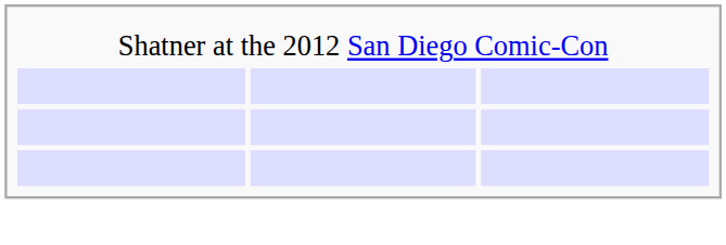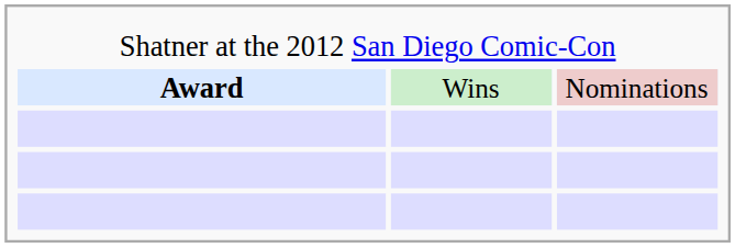 <table class="infobox" style="width: 25em; text-align: left; font-size: 70%; vertical-align: middle;">
 <tr>
 <td colspan="3" style="text-align:center;"></td>
 </tr>
 <tr>
 <td colspan="3" style="text-align:center;">Shatner at the 2012 <a href='#'>San Diego Comic-Con</a></td>
+</tr>
+<tr bgcolor=#D9E8FF style="text-align:center;">
+<th style="vertical-align: middle;">Award</th>
+<td style="background:#cceecc; font-size:8pt; vertical-align: middle;" width="60px">Wins</td>
+<td style="background:#eecccc; font-size:8pt; vertical-align: middle;" width="60px">Nominations</td>
 </tr>
 <tr bgcolor=#ddddff>
 <td align="center"><br></td>
 <td></td>
 <td></td>
 </tr>
 <tr bgcolor=#ddddff>
 <td align="center"><br></td>
 <td></td>
 <td></td>
 </tr>
 <tr bgcolor=#ddddff>
 <td align="center"><br></td>
 <td></td>
 <td></td>
 </tr>
 </table>
